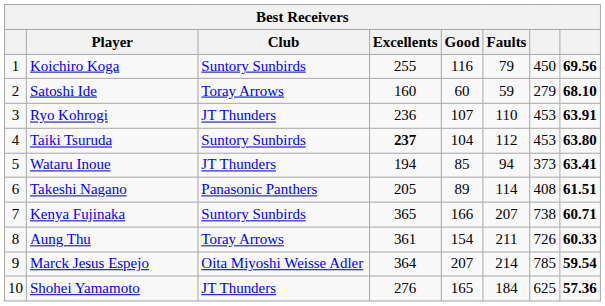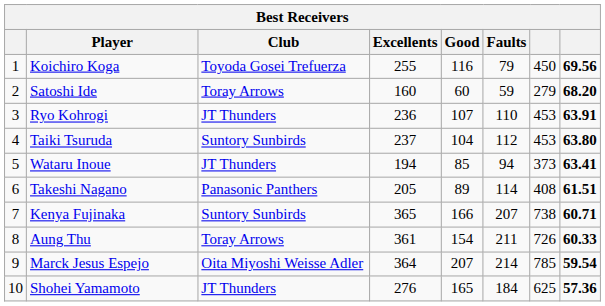 <table class="wikitable sortable" style=font-size:90%>
 <tr>
 <th colspan=8>Best Receivers</th>
 </tr>
 <tr>
 <th></th>
 <th width=158>Player</th>
 <th width=158>Club</th>
 <th width=20>Excellents</th>
 <th width=20>Good</th>
 <th width=20>Faults</th>
 <th width=20></th>
 <th width=20></th>
 </tr>
 <tr>
 <td align=center>1</td>
 <td> <a href='#'>Koichiro Koga</a></td>
-<td><a href='#'>Suntory Sunbirds</a></td>
+<td><a href='#'>Toyoda Gosei Trefuerza</a></td>
 <td align=center>255</td>
 <td align=center>116</td>
 <td align=center>79</td>
 <td align=center>450</td>
 <td align=center><strong>69.56</strong></td>
 </tr>
 <tr>
 <td align=center>2</td>
 <td> <a href='#'>Satoshi Ide</a></td>
 <td><a href='#'>Toray Arrows</a></td>
 <td align=center>160</td>
 <td align=center>60</td>
 <td align=center>59</td>
 <td align=center>279</td>
-<td align=center><strong>68.10</strong></td>
+<td align=center><strong>68.20</strong></td>
 </tr>
 <tr>
 <td align=center>3</td>
 <td> <a href='#'>Ryo Kohrogi</a></td>
 <td><a href='#'>JT Thunders</a></td>
 <td align=center>236</td>
 <td align=center>107</td>
 <td align=center>110</td>
 <td align=center>453</td>
 <td align=center><strong>63.91</strong></td>
 </tr>
 <tr>
 <td align=center>4</td>
 <td> <a href='#'>Taiki Tsuruda</a></td>
 <td><a href='#'>Suntory Sunbirds</a></td>
-<td align=center><strong>237</strong></td>
+<td align=center>237</td>
 <td align=center>104</td>
 <td align=center>112</td>
 <td align=center>453</td>
 <td align=center><strong>63.80</strong></td>
 </tr>
 <tr>
 <td align=center>5</td>
 <td> <a href='#'>Wataru Inoue</a></td>
 <td><a href='#'>JT Thunders</a></td>
 <td align=center>194</td>
 <td align=center>85</td>
 <td align=center>94</td>
 <td align=center>373</td>
 <td align=center><strong>63.41</strong></td>
 </tr>
 <tr>
 <td align=center>6</td>
 <td> <a href='#'>Takeshi Nagano</a></td>
 <td><a href='#'>Panasonic Panthers</a></td>
 <td align=center>205</td>
 <td align=center>89</td>
 <td align=center>114</td>
 <td align=center>408</td>
 <td align=center><strong>61.51</strong></td>
 </tr>
 <tr>
 <td align=center>7</td>
 <td> <a href='#'>Kenya Fujinaka</a></td>
 <td><a href='#'>Suntory Sunbirds</a></td>
 <td align=center>365</td>
 <td align=center>166</td>
 <td align=center>207</td>
 <td align=center>738</td>
 <td align=center><strong>60.71</strong></td>
 </tr>
 <tr>
 <td align=center>8</td>
 <td> <a href='#'>Aung Thu</a></td>
 <td><a href='#'>Toray Arrows</a></td>
 <td align=center>361</td>
 <td align=center>154</td>
 <td align=center>211</td>
 <td align=center>726</td>
 <td align=center><strong>60.33</strong></td>
 </tr>
 <tr>
 <td align=center>9</td>
 <td> <a href='#'>Marck Jesus Espejo</a></td>
 <td><a href='#'>Oita Miyoshi Weisse Adler</a></td>
 <td align=center>364</td>
 <td align=center>207</td>
 <td align=center>214</td>
 <td align=center>785</td>
 <td align=center><strong>59.54</strong></td>
 </tr>
 <tr>
 <td align=center>10</td>
 <td> <a href='#'>Shohei Yamamoto</a></td>
 <td><a href='#'>JT Thunders</a></td>
 <td align=center>276</td>
 <td align=center>165</td>
 <td align=center>184</td>
 <td align=center>625</td>
 <td align=center><strong>57.36</strong></td>
 </tr>
 </table>
